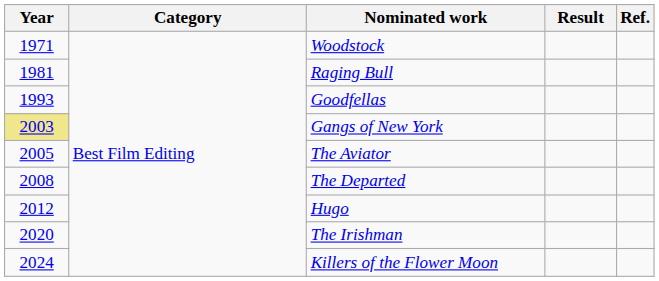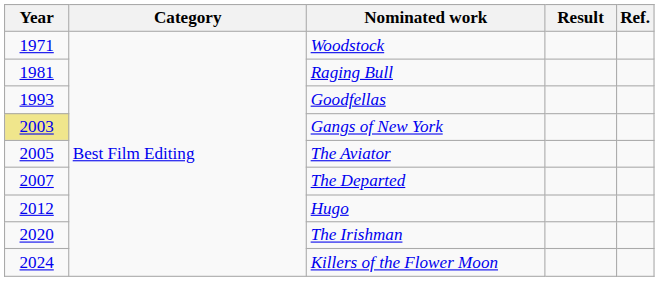 <table class=wikitable>
 <tr>
 <th scope="col" style="width:5em;">Year</th>
 <th scope="col" style="width:26em;">Category</th>
 <th scope="col" style="width:25em;">Nominated work</th>
 <th scope="col" style="width:5em;">Result</th>
 <th>Ref.</th>
 </tr>
 <tr>
 <td style="text-align:center;"><a href='#'>1971</a></td>
 <td rowspan="9"><a href='#'>Best Film Editing</a></td>
 <td><em><a href='#'>Woodstock</a></em></td>
 <td></td>
 <td style="text-align:center;"></td>
 </tr>
 <tr>
 <td style="text-align:center;"><a href='#'>1981</a></td>
 <td><em><a href='#'>Raging Bull</a></em></td>
 <td></td>
 <td style="text-align:center;"></td>
 </tr>
 <tr>
 <td style="text-align:center;"><a href='#'>1993</a></td>
 <td><em><a href='#'>Goodfellas</a></em></td>
 <td></td>
 <td style="text-align:center;"></td>
 </tr>
 <tr>
 <td style="background: khaki; text-align:center;"><a href='#'>2003</a></td>
 <td><em><a href='#'>Gangs of New York</a></em></td>
 <td></td>
 <td style="text-align:center;"></td>
 </tr>
 <tr>
 <td style="text-align:center;"><a href='#'>2005</a></td>
 <td><em><a href='#'>The Aviator</a></em></td>
 <td></td>
 <td style="text-align:center;"></td>
 </tr>
 <tr>
-<td style="text-align:center;"><a href='#'>2008</a></td>
+<td style="text-align:center;"><a href='#'>2007</a></td>
 <td><em><a href='#'>The Departed</a></em></td>
 <td></td>
 <td style="text-align:center;"></td>
 </tr>
 <tr>
 <td style="text-align:center;"><a href='#'>2012</a></td>
 <td><em><a href='#'>Hugo</a></em></td>
 <td></td>
 <td style="text-align:center;"></td>
 </tr>
 <tr>
 <td style="text-align:center;"><a href='#'>2020</a></td>
 <td><em><a href='#'>The Irishman</a></em></td>
 <td></td>
 <td style="text-align:center;"></td>
 </tr>
 <tr>
 <td style="text-align:center;"><a href='#'>2024</a></td>
 <td><em><a href='#'>Killers of the Flower Moon</a></em></td>
 <td></td>
 <td style="text-align:center;"></td>
 </tr>
 </table>
